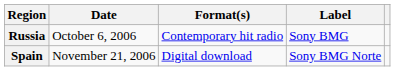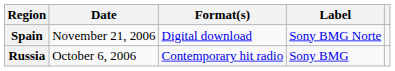 <table class="wikitable plainrowheaders" border="1">
 <tr>
 <th scope="col">Region</th>
 <th scope="col">Date</th>
 <th scope="col">Format(s)</th>
 <th scope="col">Label</th>
 <th scope="col"></th>
 </tr>
 <tr>
+<th scope="row">Spain</th>
+<td>November 21, 2006</td>
+<td><a href='#'>Digital download</a></td>
+<td><a href='#'>Sony BMG Norte</a></td>
+<td style="text-align:center;"></td>
+</tr>
+<tr>
 <th scope="row">Russia</th>
 <td>October 6, 2006</td>
 <td><a href='#'>Contemporary hit radio</a></td>
 <td><a href='#'>Sony BMG</a></td>
 <td style="text-align:center;"></td>
 </tr>
-<tr>
-<th scope="row">Spain</th>
-<td>November 21, 2006</td>
-<td><a href='#'>Digital download</a></td>
-<td><a href='#'>Sony BMG Norte</a></td>
-<td style="text-align:center;"></td>
-</tr>
 </table>
